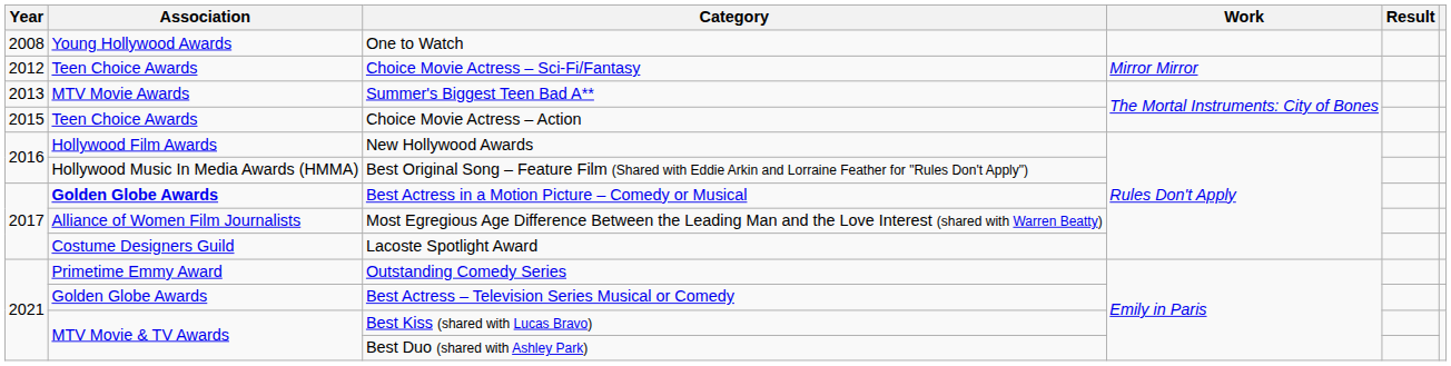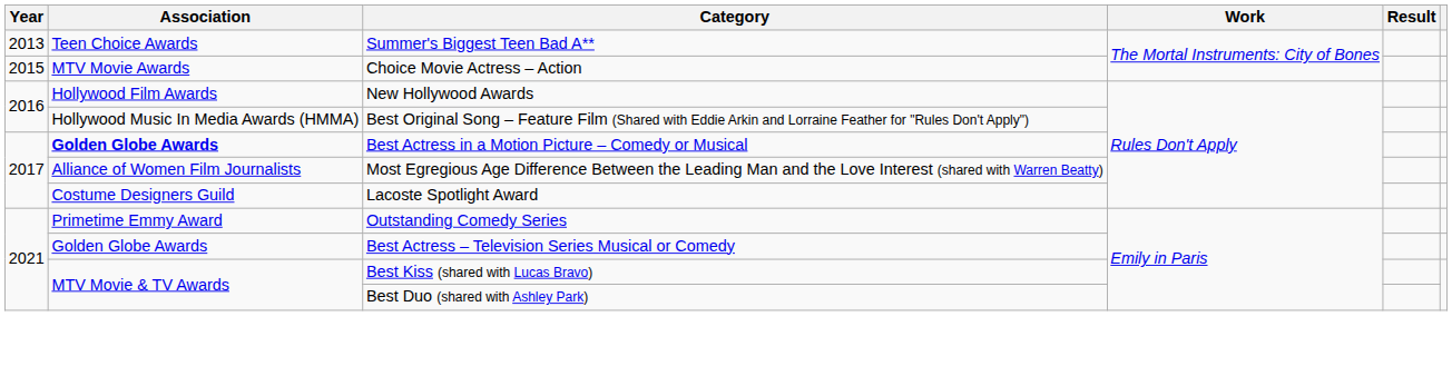 <table class="wikitable">
 <tr>
 <th>Year</th>
 <th>Association</th>
 <th>Category</th>
 <th>Work</th>
 <th>Result</th>
 <th></th>
 </tr>
 <tr>
-<td style="text-align:center;">2008</td>
-<td><a href='#'>Young Hollywood Awards</a></td>
-<td>One to Watch</td>
-<td></td>
-<td></td>
-<td></td>
-</tr>
-<tr>
-<td style="text-align:center;">2012</td>
+<td style="text-align:center;">2013</td>
 <td><a href='#'>Teen Choice Awards</a></td>
-<td><a href='#'>Choice Movie Actress – Sci-Fi/Fantasy</a></td>
-<td><em><a href='#'>Mirror Mirror</a></em></td>
-<td></td>
-<td></td>
-</tr>
-<tr>
-<td style="text-align:center;">2013</td>
-<td><a href='#'>MTV Movie Awards</a></td>
 <td><a href='#'>Summer's Biggest Teen Bad A**</a></td>
 <td rowspan="2"><em><a href='#'>The Mortal Instruments: City of Bones</a></em></td>
 <td></td>
 <td></td>
 </tr>
 <tr>
 <td style="text-align:center;">2015</td>
-<td><a href='#'>Teen Choice Awards</a></td>
+<td><a href='#'>MTV Movie Awards</a></td>
 <td>Choice Movie Actress – Action</td>
 <td></td>
 <td></td>
 </tr>
 <tr>
 <td rowspan="2" style="text-align:center;">2016</td>
 <td><a href='#'>Hollywood Film Awards</a></td>
 <td>New Hollywood Awards</td>
 <td rowspan="5"><em><a href='#'>Rules Don't Apply</a></em></td>
 <td></td>
 <td></td>
 </tr>
 <tr>
 <td>Hollywood Music In Media Awards (HMMA)</td>
 <td>Best Original Song – Feature Film <small>(Shared with Eddie Arkin and Lorraine Feather for "Rules Don't Apply")</small></td>
 <td></td>
 </tr>
 <tr>
 <td rowspan="3" style="text-align:center;">2017</td>
 <td><strong><a href='#'>Golden Globe Awards</a></strong></td>
 <td><a href='#'>Best Actress in a Motion Picture – Comedy or Musical</a></td>
 <td></td>
 <td></td>
 </tr>
 <tr>
 <td><a href='#'>Alliance of Women Film Journalists</a></td>
 <td>Most Egregious Age Difference Between the Leading Man and the Love Interest <small>(shared with <a href='#'>Warren Beatty</a>)</small></td>
 <td></td>
 <td></td>
 </tr>
 <tr>
 <td><a href='#'>Costume Designers Guild</a></td>
 <td>Lacoste Spotlight Award</td>
 <td></td>
 <td></td>
 </tr>
 <tr>
 <td rowspan="4">2021</td>
 <td><a href='#'>Primetime Emmy Award</a></td>
 <td><a href='#'>Outstanding Comedy Series</a></td>
 <td rowspan="4"><em><a href='#'>Emily in Paris</a></em></td>
 <td></td>
 <td></td>
 </tr>
 <tr>
 <td><a href='#'>Golden Globe Awards</a></td>
 <td><a href='#'>Best Actress – Television Series Musical or Comedy</a></td>
 <td></td>
 <td></td>
 </tr>
 <tr>
 <td rowspan="2"><a href='#'>MTV Movie & TV Awards</a></td>
 <td><a href='#'>Best Kiss</a> <small>(shared with <a href='#'>Lucas Bravo</a>)</small></td>
 <td></td>
 <td rowspan="2"></td>
 </tr>
 <tr>
 <td>Best Duo <small>(shared with <a href='#'>Ashley Park</a>)</small></td>
 <td></td>
 </tr>
 </table>
